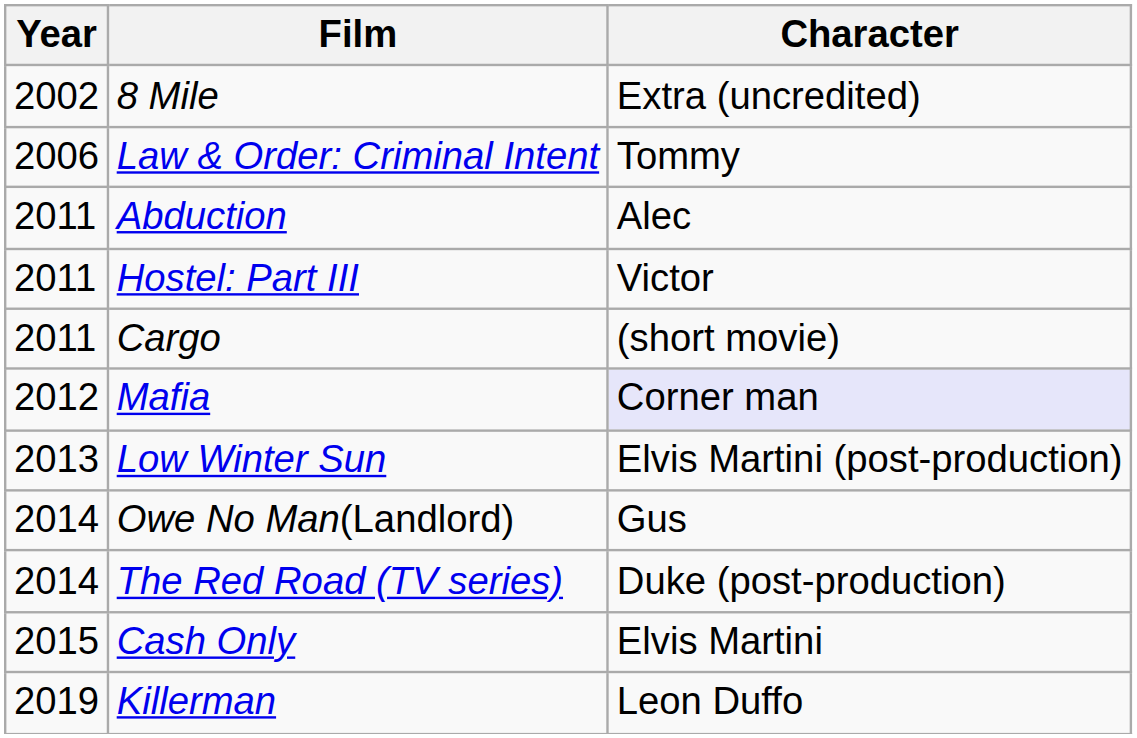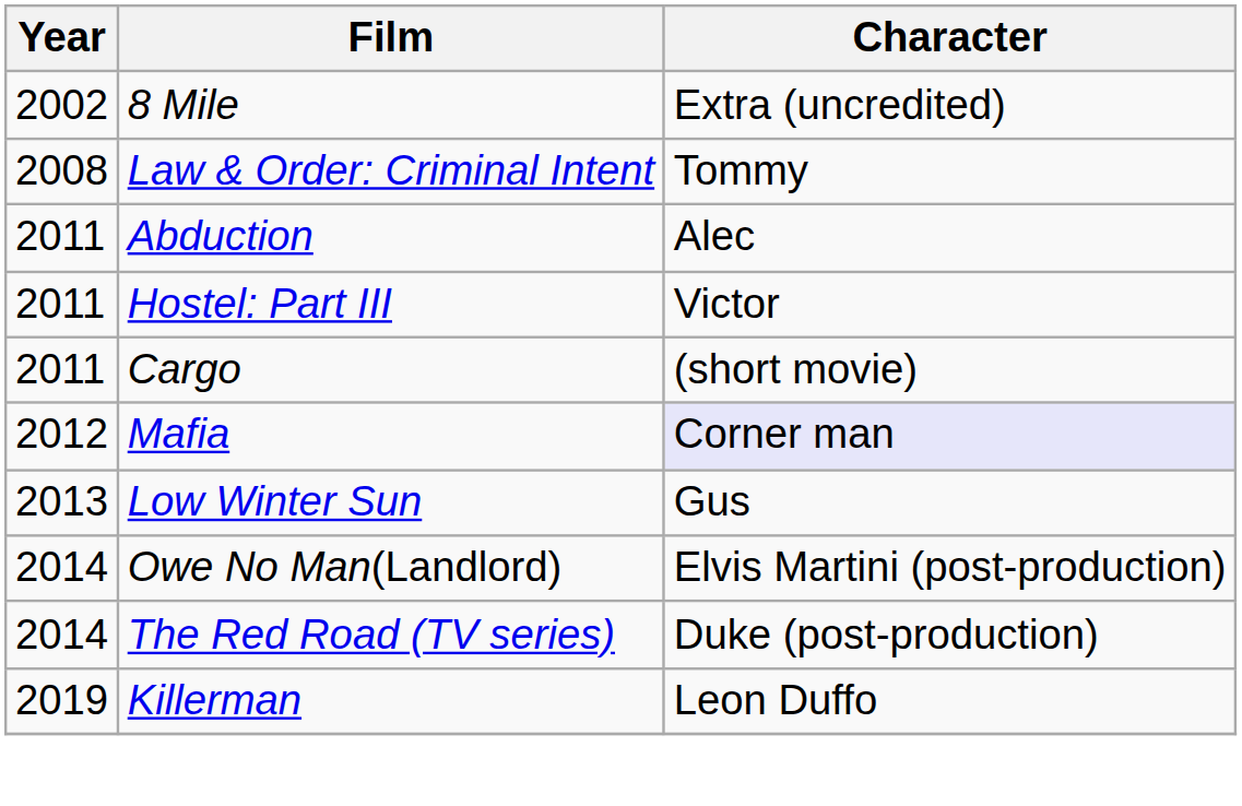 <table class="wikitable">
 <tr>
 <th>Year</th>
 <th>Film</th>
 <th>Character</th>
 </tr>
 <tr>
 <td>2002</td>
 <td><em>8 Mile</em></td>
 <td>Extra (uncredited)</td>
 </tr>
 <tr>
-<td>2006</td>
+<td>2008</td>
 <td><em><a href='#'>Law & Order: Criminal Intent</a></em></td>
 <td>Tommy</td>
 </tr>
 <tr>
 <td>2011</td>
 <td><em><a href='#'>Abduction</a></em></td>
 <td>Alec</td>
 </tr>
 <tr>
 <td>2011</td>
 <td><em><a href='#'>Hostel: Part III</a></em></td>
 <td>Victor</td>
 </tr>
 <tr>
 <td>2011</td>
 <td><em>Cargo</em></td>
 <td>(short movie)</td>
 </tr>
 <tr>
 <td>2012</td>
 <td><em><a href='#'>Mafia</a></em></td>
 <td style="background: lavender;">Corner man</td>
 </tr>
 <tr>
 <td>2013</td>
 <td><em><a href='#'>Low Winter Sun</a></em></td>
-<td>Elvis Martini (post-production)</td>
+<td>Gus</td>
 </tr>
 <tr>
 <td>2014</td>
 <td><em>Owe No Man</em>(Landlord)</td>
-<td>Gus</td>
+<td>Elvis Martini (post-production)</td>
 </tr>
 <tr>
 <td>2014</td>
 <td><em><a href='#'>The Red Road (TV series)</a></em></td>
 <td>Duke (post-production)</td>
-</tr>
-<tr>
-<td>2015</td>
-<td><em><a href='#'>Cash Only</a></em></td>
-<td>Elvis Martini</td>
 </tr>
 <tr>
 <td>2019</td>
 <td><em><a href='#'>Killerman</a></em></td>
 <td>Leon Duffo</td>
 </tr>
 <tr>
 </tr>
 </table>
